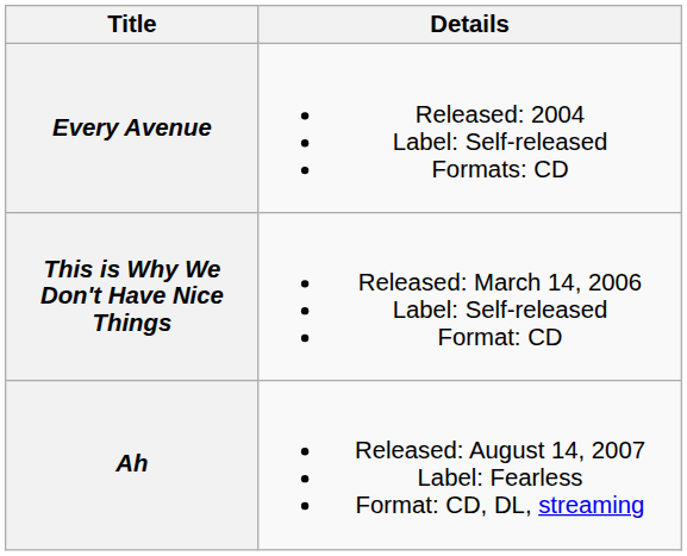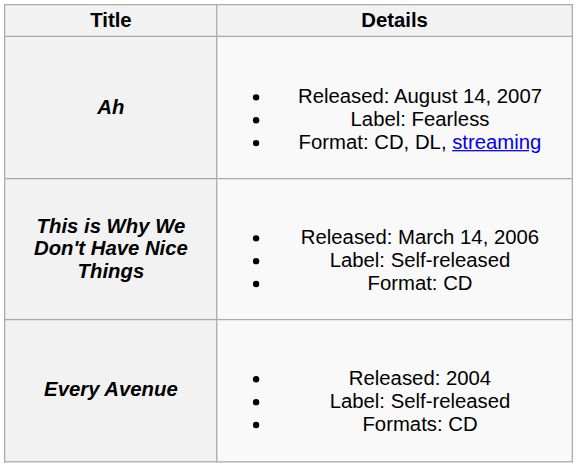 <table class="wikitable plainrowheaders" style="text-align:center;" border="1">
 <tr>
 <th scope="col" style="width:10em;">Title</th>
 <th scope="col" style="width:17em;">Details</th>
 </tr>
 <tr>
-<th scope="row"><em>Every Avenue</em></th>
-<td><br><ul><li>Released: 2004</li><li>Label: Self-released</li><li>Formats: CD</li></ul></td>
+<th scope="row"><em>Ah</em></th>
+<td><br><ul><li>Released: August 14, 2007</li><li>Label: Fearless</li><li>Format: CD, DL, <a href='#'>streaming</a></li></ul></td>
 </tr>
 <tr>
 <th scope="row"><em>This is Why We Don't Have Nice Things</em></th>
 <td><br><ul><li>Released: March 14, 2006</li><li>Label: Self-released</li><li>Format: CD</li></ul></td>
 </tr>
 <tr>
-<th scope="row"><em>Ah</em></th>
-<td><br><ul><li>Released: August 14, 2007</li><li>Label: Fearless</li><li>Format: CD, DL, <a href='#'>streaming</a></li></ul></td>
+<th scope="row"><em>Every Avenue</em></th>
+<td><br><ul><li>Released: 2004</li><li>Label: Self-released</li><li>Formats: CD</li></ul></td>
 </tr>
 </table>
